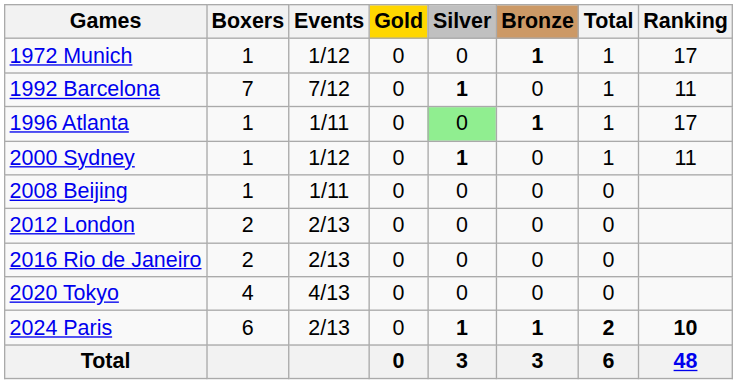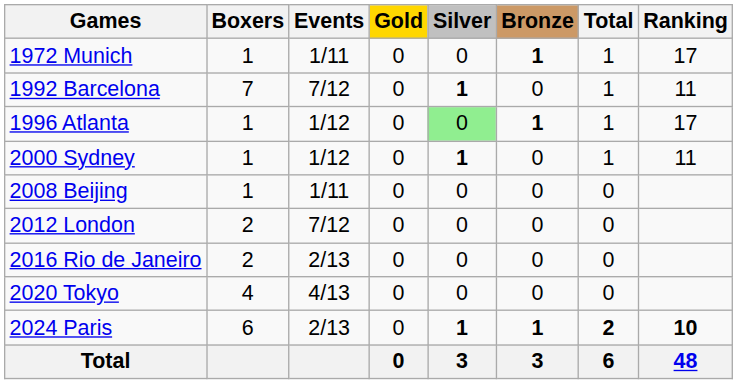 <table class="wikitable sortable" style="text-align:center">
 <tr>
 <th>Games</th>
 <th>Boxers</th>
 <th>Events</th>
 <th style="background-color:gold;">Gold</th>
 <th style="background-color:silver;">Silver</th>
 <th style="background-color:#c96;">Bronze</th>
 <th>Total</th>
 <th>Ranking</th>
 </tr>
 <tr>
 <td align=left> <a href='#'>1972 Munich</a></td>
 <td>1</td>
-<td>1/12</td>
+<td>1/11</td>
 <td>0</td>
 <td>0</td>
 <td><strong>1</strong></td>
 <td>1</td>
 <td>17</td>
 </tr>
 <tr>
 <td align=left> <a href='#'>1992 Barcelona</a></td>
 <td>7</td>
 <td>7/12</td>
 <td>0</td>
 <td><strong>1</strong></td>
 <td>0</td>
 <td>1</td>
 <td>11</td>
 </tr>
 <tr>
 <td align=left> <a href='#'>1996 Atlanta</a></td>
 <td>1</td>
-<td>1/11</td>
+<td>1/12</td>
 <td>0</td>
 <td style="background: lightgreen;">0</td>
 <td><strong>1</strong></td>
 <td>1</td>
 <td>17</td>
 </tr>
 <tr>
 <td align=left> <a href='#'>2000 Sydney</a></td>
 <td>1</td>
 <td>1/12</td>
 <td>0</td>
 <td><strong>1</strong></td>
 <td>0</td>
 <td>1</td>
 <td>11</td>
 </tr>
 <tr>
 <td align=left> <a href='#'>2008 Beijing</a></td>
 <td>1</td>
 <td>1/11</td>
 <td>0</td>
 <td>0</td>
 <td>0</td>
 <td>0</td>
 <td></td>
 </tr>
 <tr>
 <td align=left> <a href='#'>2012 London</a></td>
 <td>2</td>
-<td>2/13</td>
+<td>7/12</td>
 <td>0</td>
 <td>0</td>
 <td>0</td>
 <td>0</td>
 <td></td>
 </tr>
 <tr>
 <td align=left> <a href='#'>2016 Rio de Janeiro</a></td>
 <td>2</td>
 <td>2/13</td>
 <td>0</td>
 <td>0</td>
 <td>0</td>
 <td>0</td>
 <td></td>
 </tr>
 <tr>
 <td align=left> <a href='#'>2020 Tokyo</a></td>
 <td>4</td>
 <td>4/13</td>
 <td>0</td>
 <td>0</td>
 <td>0</td>
 <td>0</td>
 <td></td>
 </tr>
 <tr>
 <td align=left> <a href='#'>2024 Paris</a></td>
 <td>6</td>
 <td>2/13</td>
 <td>0</td>
 <td><strong>1</strong></td>
 <td><strong>1</strong></td>
 <td><strong>2</strong></td>
 <td><strong>10</strong></td>
 </tr>
 <tr>
 <th>Total</th>
 <th></th>
 <th></th>
 <th>0</th>
 <th>3</th>
 <th>3</th>
 <th>6</th>
 <th><a href='#'>48</a></th>
 </tr>
 </table>
